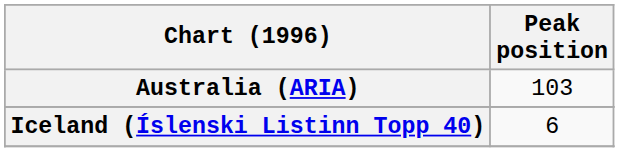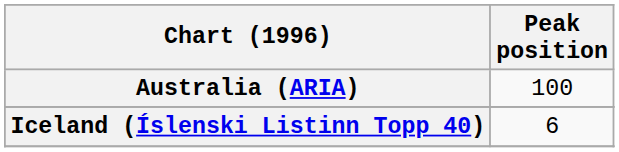 <table class="wikitable sortable plainrowheaders" style="text-align:center">
 <tr>
 <th>Chart (1996)</th>
 <th>Peak<br>position</th>
 </tr>
 <tr>
 <th scope="row">Australia (<a href='#'>ARIA</a>)</th>
-<td>103</td>
+<td>100</td>
 </tr>
 <tr>
 </tr>
 <tr>
 </tr>
 <tr>
 <th scope="row">Iceland (<a href='#'>Íslenski Listinn Topp 40</a>)</th>
 <td>6</td>
 </tr>
 <tr>
 </tr>
 <tr>
 </tr>
 <tr>
 </tr>
 <tr>
 </tr>
 </table>
